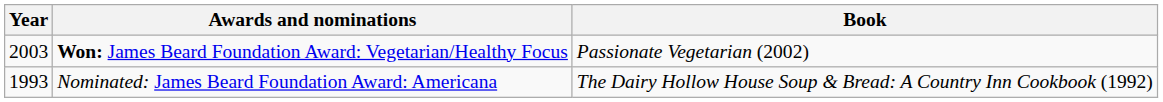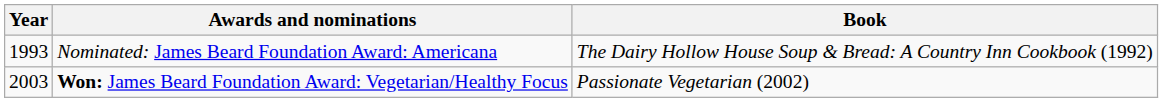 <table class="wikitable">
 <tr>
 <th>Year</th>
 <th>Awards and nominations</th>
 <th>Book</th>
 </tr>
 <tr>
+<td>1993</td>
+<td><em>Nominated:</em> <a href='#'>James Beard Foundation Award: Americana</a></td>
+<td><em>The Dairy Hollow House Soup & Bread: A Country Inn Cookbook</em> (1992)</td>
+</tr>
+<tr>
 <td>2003</td>
 <td><strong>Won:</strong> <a href='#'>James Beard Foundation Award: Vegetarian/Healthy Focus</a></td>
 <td><em>Passionate Vegetarian</em> (2002)</td>
 </tr>
-<tr>
-<td>1993</td>
-<td><em>Nominated:</em> <a href='#'>James Beard Foundation Award: Americana</a></td>
-<td><em>The Dairy Hollow House Soup & Bread: A Country Inn Cookbook</em> (1992)</td>
-</tr>
 </table>
